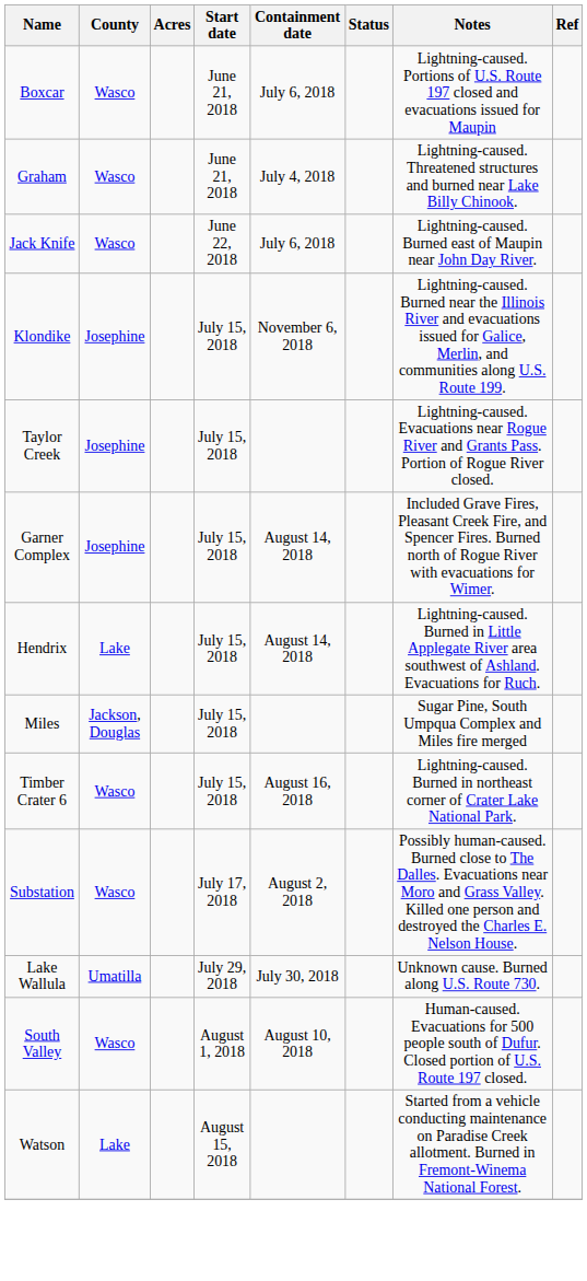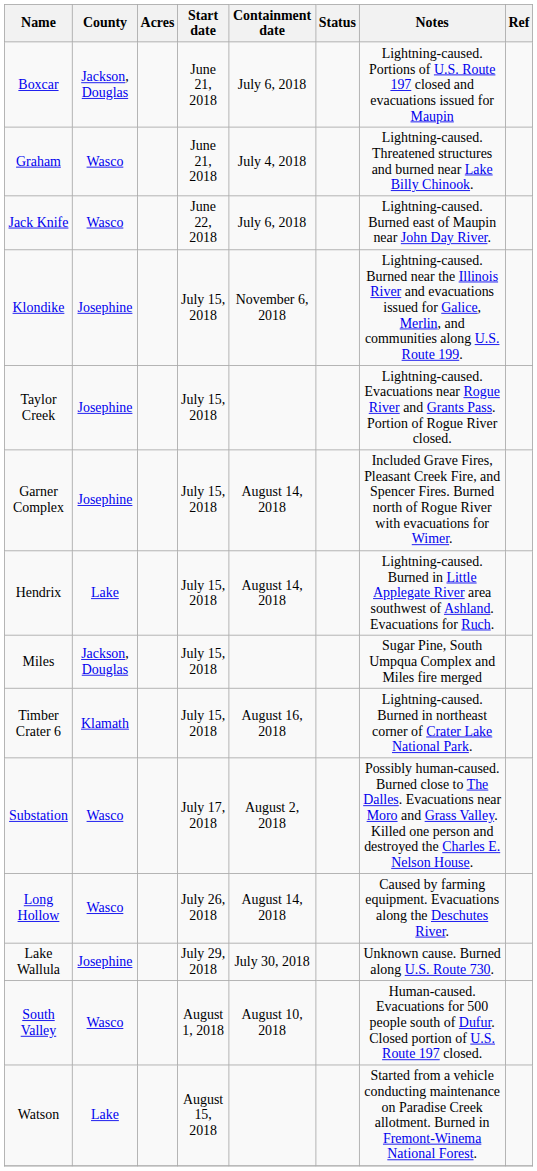 <table class="wikitable sortable" style="text-align:center;">
 <tr>
 <th>Name</th>
 <th>County </th>
 <th>Acres</th>
 <th>Start date</th>
 <th>Containment date</th>
 <th data-sort-type="number">Status</th>
 <th>Notes</th>
 <th class="unsortable">Ref</th>
 </tr>
 <tr>
 <td><a href='#'>Boxcar</a></td>
-<td><a href='#'>Wasco</a></td>
+<td><a href='#'>Jackson</a>, <a href='#'>Douglas</a></td>
 <td></td>
 <td>June 21, 2018</td>
 <td>July 6, 2018</td>
 <td></td>
 <td>Lightning-caused. Portions of <a href='#'>U.S. Route 197</a> closed and evacuations issued for <a href='#'>Maupin</a></td>
 <td></td>
 </tr>
 <tr>
 <td><a href='#'>Graham</a></td>
 <td><a href='#'>Wasco</a></td>
 <td></td>
 <td>June 21, 2018</td>
 <td>July 4, 2018</td>
 <td></td>
 <td>Lightning-caused. Threatened structures and burned near <a href='#'>Lake Billy Chinook</a>.</td>
 <td></td>
 </tr>
 <tr>
 <td><a href='#'>Jack Knife</a></td>
 <td><a href='#'>Wasco</a></td>
 <td></td>
 <td>June 22, 2018</td>
 <td>July 6, 2018</td>
 <td></td>
 <td>Lightning-caused. Burned east of Maupin near <a href='#'>John Day River</a>.</td>
 <td></td>
 </tr>
 <tr>
 <td><a href='#'>Klondike</a></td>
 <td><a href='#'>Josephine</a></td>
 <td></td>
 <td>July 15, 2018</td>
 <td>November 6, 2018</td>
 <td></td>
 <td>Lightning-caused. Burned near the <a href='#'>Illinois River</a> and evacuations issued for <a href='#'>Galice</a>, <a href='#'>Merlin</a>, and communities along <a href='#'>U.S. Route 199</a>.</td>
 <td></td>
 </tr>
 <tr>
 <td Taylor Creek Fire>Taylor Creek</td>
 <td><a href='#'>Josephine</a></td>
 <td></td>
 <td>July 15, 2018</td>
 <td></td>
 <td></td>
 <td>Lightning-caused. Evacuations near <a href='#'>Rogue River</a> and <a href='#'>Grants Pass</a>. Portion of Rogue River closed.</td>
 <td></td>
 </tr>
 <tr>
 <td Garner Complex Fire>Garner Complex</td>
 <td><a href='#'>Josephine</a></td>
 <td></td>
 <td>July 15, 2018</td>
 <td>August 14, 2018</td>
 <td></td>
 <td>Included Grave Fires, Pleasant Creek Fire, and Spencer Fires. Burned north of Rogue River with evacuations for <a href='#'>Wimer</a>.</td>
 <td></td>
 </tr>
 <tr>
 <td Hendrix Fire>Hendrix</td>
 <td><a href='#'>Lake</a></td>
 <td></td>
 <td>July 15, 2018</td>
 <td>August 14, 2018</td>
 <td></td>
 <td>Lightning-caused. Burned in <a href='#'>Little Applegate River</a> area southwest of <a href='#'>Ashland</a>. Evacuations for <a href='#'>Ruch</a>.</td>
 <td></td>
 </tr>
 <tr>
 <td Miles Fire>Miles</td>
 <td><a href='#'>Jackson</a>, <a href='#'>Douglas</a></td>
 <td></td>
 <td>July 15, 2018</td>
 <td></td>
 <td></td>
 <td>Sugar Pine, South Umpqua Complex and Miles fire merged</td>
 <td></td>
 </tr>
 <tr>
 <td Timber Crater 6 Fire>Timber Crater 6</td>
-<td><a href='#'>Wasco</a></td>
+<td><a href='#'>Klamath</a></td>
 <td></td>
 <td>July 15, 2018</td>
 <td>August 16, 2018</td>
 <td></td>
 <td>Lightning-caused. Burned in northeast corner of <a href='#'>Crater Lake National Park</a>.</td>
 <td></td>
 </tr>
 <tr>
 <td><a href='#'>Substation</a></td>
 <td><a href='#'>Wasco</a></td>
 <td></td>
 <td>July 17, 2018</td>
 <td>August 2, 2018</td>
 <td></td>
 <td>Possibly human-caused. Burned close to <a href='#'>The Dalles</a>. Evacuations near <a href='#'>Moro</a> and <a href='#'>Grass Valley</a>. Killed one person and destroyed the <a href='#'>Charles E. Nelson House</a>.</td>
 <td></td>
 </tr>
 <tr>
+<td><a href='#'>Long Hollow</a></td>
+<td><a href='#'>Wasco</a></td>
+<td></td>
+<td>July 26, 2018</td>
+<td>August 14, 2018</td>
+<td></td>
+<td>Caused by farming equipment. Evacuations along the <a href='#'>Deschutes River</a>.</td>
+<td></td>
+</tr>
+<tr>
 <td Lake Wallula Fire>Lake Wallula</td>
-<td><a href='#'>Umatilla</a></td>
+<td><a href='#'>Josephine</a></td>
 <td></td>
 <td>July 29, 2018</td>
 <td>July 30, 2018</td>
 <td></td>
 <td>Unknown cause. Burned along <a href='#'>U.S. Route 730</a>.</td>
 <td></td>
 </tr>
 <tr>
 <td><a href='#'>South Valley</a></td>
 <td><a href='#'>Wasco</a></td>
 <td></td>
 <td>August 1, 2018</td>
 <td>August 10, 2018</td>
 <td></td>
 <td>Human-caused. Evacuations for 500 people south of <a href='#'>Dufur</a>. Closed portion of <a href='#'>U.S. Route 197</a> closed.</td>
 <td></td>
 </tr>
 <tr>
 <td Watson Fire>Watson</td>
 <td><a href='#'>Lake</a></td>
 <td></td>
 <td>August 15, 2018</td>
 <td></td>
 <td></td>
 <td>Started from a vehicle conducting maintenance on Paradise Creek allotment. Burned in <a href='#'>Fremont-Winema National Forest</a>.</td>
 <td></td>
 </tr>
 <tr>
 </tr>
 </table>
